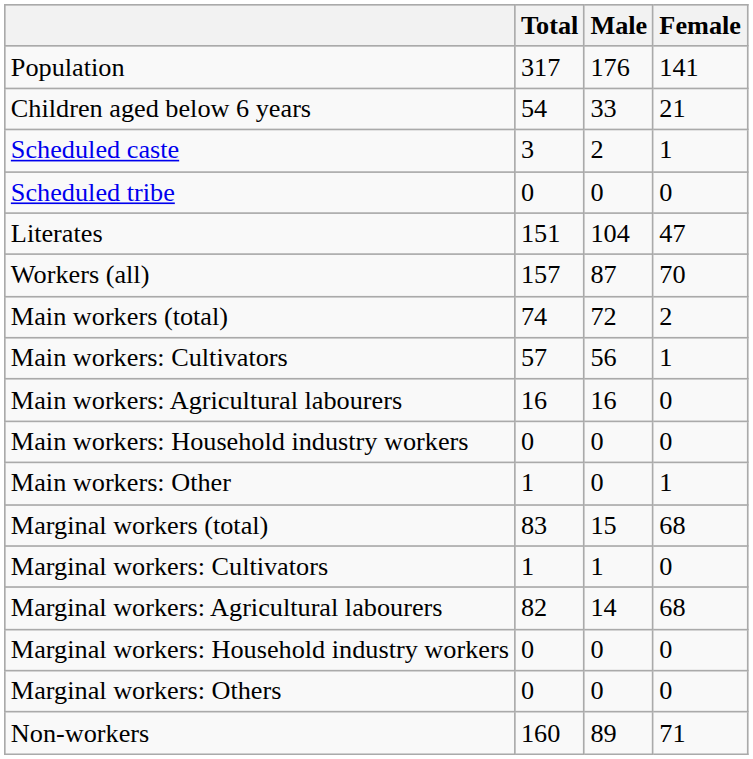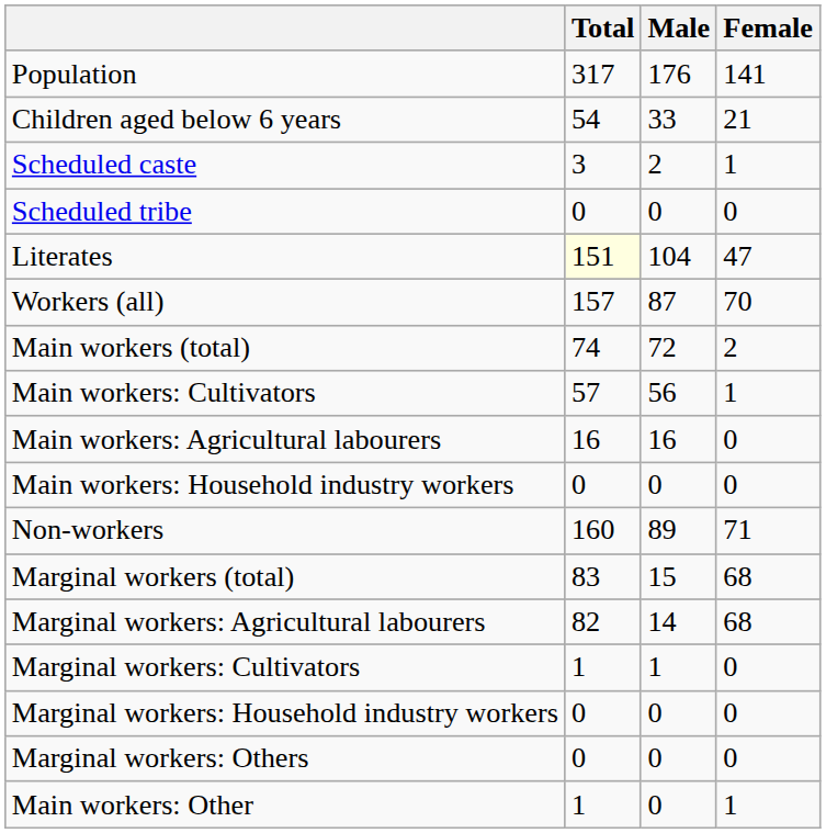 <table class="wikitable sortable">
 <tr>
 <th></th>
 <th>Total</th>
 <th>Male</th>
 <th>Female</th>
 </tr>
 <tr>
 <td>Population</td>
 <td>317</td>
 <td>176</td>
 <td>141</td>
 </tr>
 <tr>
 <td>Children aged below 6 years</td>
 <td>54</td>
 <td>33</td>
 <td>21</td>
 </tr>
 <tr>
 <td><a href='#'>Scheduled caste</a></td>
 <td>3</td>
 <td>2</td>
 <td>1</td>
 </tr>
 <tr>
 <td><a href='#'>Scheduled tribe</a></td>
 <td>0</td>
 <td>0</td>
 <td>0</td>
 </tr>
 <tr>
 <td>Literates</td>
-<td>151</td>
+<td style="background: lightyellow;">151</td>
 <td>104</td>
 <td>47</td>
 </tr>
 <tr>
 <td>Workers (all)</td>
 <td>157</td>
 <td>87</td>
 <td>70</td>
 </tr>
 <tr>
 <td>Main workers (total)</td>
 <td>74</td>
 <td>72</td>
 <td>2</td>
 </tr>
 <tr>
 <td>Main workers: Cultivators</td>
 <td>57</td>
 <td>56</td>
 <td>1</td>
 </tr>
 <tr>
 <td>Main workers: Agricultural labourers</td>
 <td>16</td>
 <td>16</td>
 <td>0</td>
 </tr>
 <tr>
 <td>Main workers: Household industry workers</td>
 <td>0</td>
 <td>0</td>
 <td>0</td>
 </tr>
 <tr>
-<td>Main workers: Other</td>
-<td>1</td>
-<td>0</td>
-<td>1</td>
+<td>Non-workers</td>
+<td>160</td>
+<td>89</td>
+<td>71</td>
 </tr>
 <tr>
 <td>Marginal workers (total)</td>
 <td>83</td>
 <td>15</td>
 <td>68</td>
 </tr>
 <tr>
+<td>Marginal workers: Agricultural labourers</td>
+<td>82</td>
+<td>14</td>
+<td>68</td>
+</tr>
+<tr>
 <td>Marginal workers: Cultivators</td>
 <td>1</td>
 <td>1</td>
 <td>0</td>
-</tr>
-<tr>
-<td>Marginal workers: Agricultural labourers</td>
-<td>82</td>
-<td>14</td>
-<td>68</td>
 </tr>
 <tr>
 <td>Marginal workers: Household industry workers</td>
 <td>0</td>
 <td>0</td>
 <td>0</td>
 </tr>
 <tr>
 <td>Marginal workers: Others</td>
 <td>0</td>
 <td>0</td>
 <td>0</td>
 </tr>
 <tr>
-<td>Non-workers</td>
-<td>160</td>
-<td>89</td>
-<td>71</td>
+<td>Main workers: Other</td>
+<td>1</td>
+<td>0</td>
+<td>1</td>
 </tr>
 </table>
